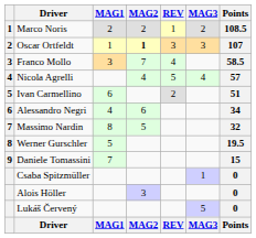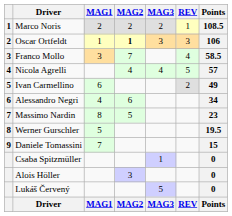 <table class="wikitable" style="font-size: 85%; text-align: center;">
 <tr valign="top">
 <th valign="middle"></th>
 <th valign="middle">Driver</th>
 <th><a href='#'>MAG1</a> <br></th>
 <th><a href='#'>MAG2</a> <br></th>
+<th><a href='#'>MAG3</a> <br></th>
 <th><a href='#'>REV</a> <br></th>
-<th><a href='#'>MAG3</a> <br></th>
 <th valign="middle">Points</th>
 </tr>
 <tr>
 <th>1</th>
 <td align=left> Marco Noris</td>
 <td style="background:#DFDFDF;">2</td>
 <td style="background:#DFDFDF;">2</td>
+<td style="background:#DFDFDF;">2</td>
 <td style="background:#ffffbf;">1</td>
-<td style="background:#DFDFDF;">2</td>
 <th>108.5</th>
 </tr>
 <tr>
 <th>2</th>
 <td align=left> Oscar Ortfeldt</td>
 <td style="background:#ffffbf;">1</td>
 <td style="background:#ffffbf;"><strong>1</strong></td>
 <td style="background:#ffdf9f;">3</td>
 <td style="background:#ffdf9f;">3</td>
-<th>107</th>
+<th>106</th>
 </tr>
 <tr>
 <th>3</th>
 <td align=left> Franco Mollo</td>
 <td style="background:#ffdf9f;">3</td>
 <td style="background:#dfffdf;">7</td>
+<td></td>
 <td style="background:#dfffdf;">4</td>
-<td></td>
 <th>58.5</th>
 </tr>
 <tr>
 <th>4</th>
 <td align=left> Nicola Agrelli</td>
 <td></td>
 <td style="background:#dfffdf;">4</td>
+<td style="background:#dfffdf;">4</td>
 <td style="background:#dfffdf;">5</td>
-<td style="background:#dfffdf;">4</td>
 <th>57</th>
 </tr>
 <tr>
 <th>5</th>
 <td align=left> Ivan Carmellino</td>
 <td style="background:#dfffdf;">6</td>
 <td></td>
+<td></td>
 <td style="background:#DFDFDF;">2</td>
-<td></td>
-<th>51</th>
+<th>49</th>
 </tr>
 <tr>
 <th>6</th>
 <td align=left> Alessandro Negri</td>
 <td style="background:#dfffdf;">4</td>
 <td style="background:#dfffdf;">6</td>
 <td></td>
 <td></td>
 <th>34</th>
 </tr>
 <tr>
 <th>7</th>
 <td align=left> Massimo Nardin</td>
 <td style="background:#dfffdf;">8</td>
 <td style="background:#dfffdf;">5</td>
 <td></td>
 <td></td>
-<th>32</th>
+<th>23</th>
 </tr>
 <tr>
 <th>8</th>
 <td align=left> Werner Gurschler</td>
 <td style="background:#dfffdf;">5</td>
 <td></td>
 <td></td>
 <td></td>
 <th>19.5</th>
 </tr>
 <tr>
 <th>9</th>
 <td align=left> Daniele Tomassini</td>
 <td style="background:#dfffdf;">7</td>
 <td></td>
 <td></td>
 <td></td>
 <th>15</th>
 </tr>
 <tr>
 <th></th>
 <td align=left> Csaba Spitzmüller</td>
 <td></td>
 <td></td>
+<td style="background:#CFCFFF;">1</td>
 <td></td>
-<td style="background:#CFCFFF;">1</td>
 <th>0</th>
 </tr>
 <tr>
 <th></th>
 <td align=left> Alois Höller</td>
 <td></td>
 <td style="background:#CFCFFF;">3</td>
 <td></td>
 <td></td>
 <th>0</th>
 </tr>
 <tr>
 <th></th>
 <td align=left> Lukáš Červený</td>
 <td></td>
 <td></td>
+<td style="background:#CFCFFF;">5</td>
 <td></td>
-<td style="background:#CFCFFF;">5</td>
 <th>0</th>
 </tr>
 <tr valign="top">
 <th style="vertical-align:middle;"></th>
 <th style="vertical-align:middle;">Driver</th>
 <th><a href='#'>MAG1</a> <br></th>
 <th><a href='#'>MAG2</a> <br></th>
+<th><a href='#'>MAG3</a> <br></th>
 <th><a href='#'>REV</a> <br></th>
-<th><a href='#'>MAG3</a> <br></th>
 <th style="vertical-align:middle;">Points</th>
 </tr>
 </table>
